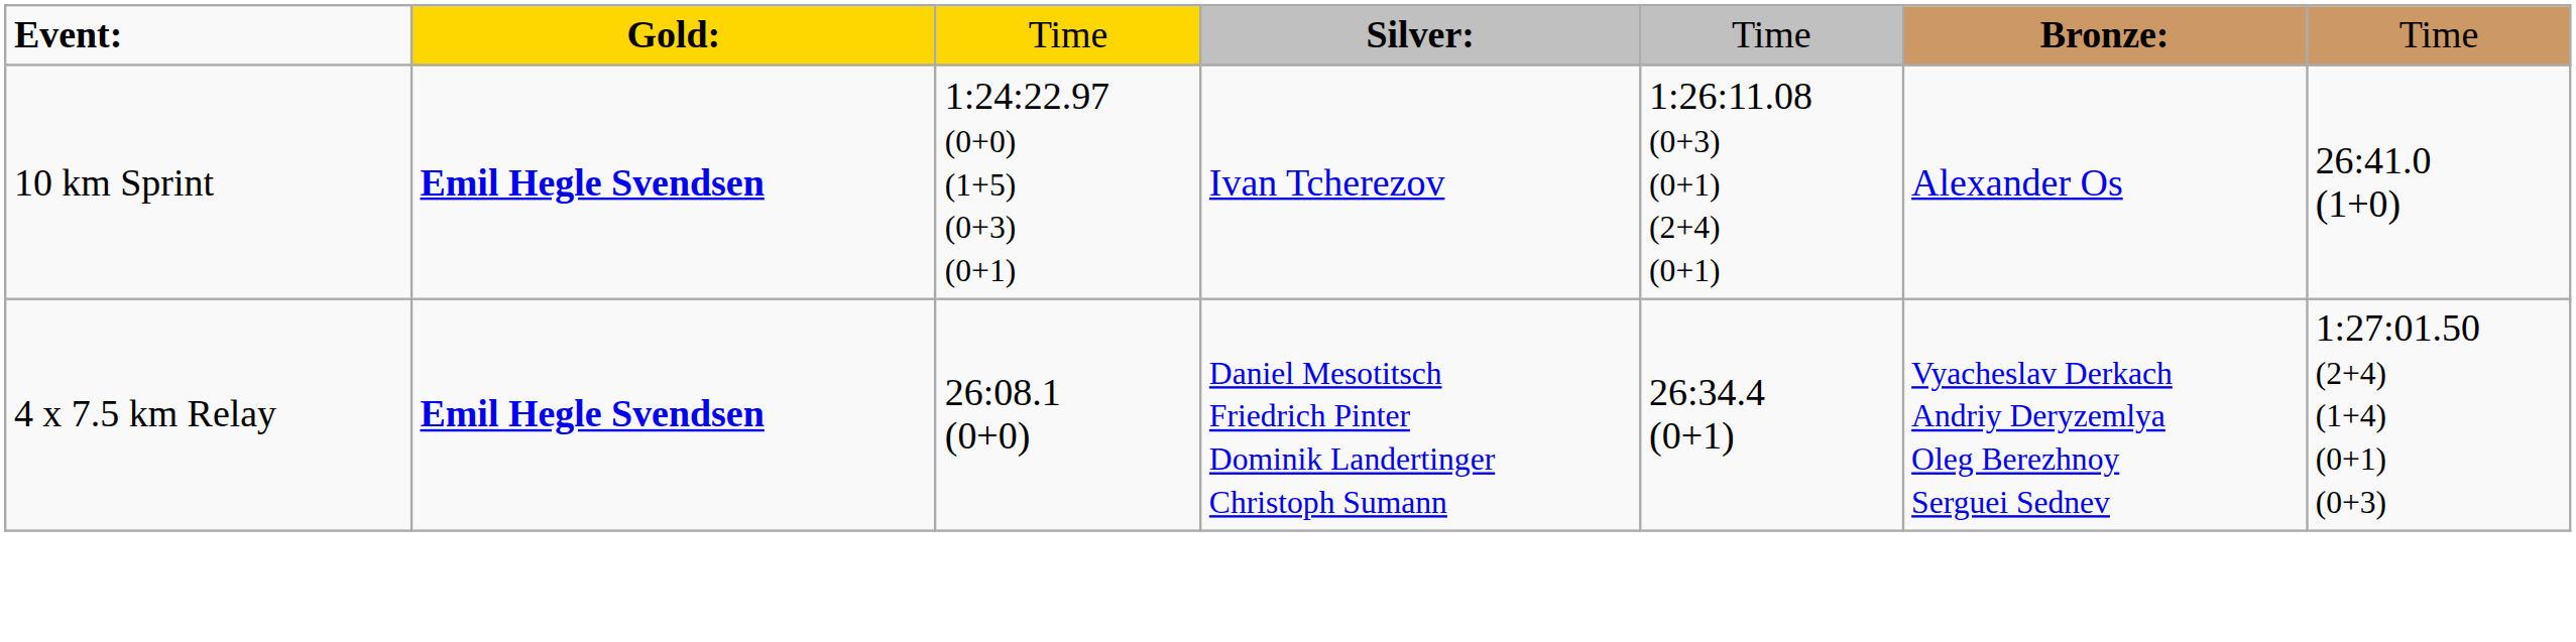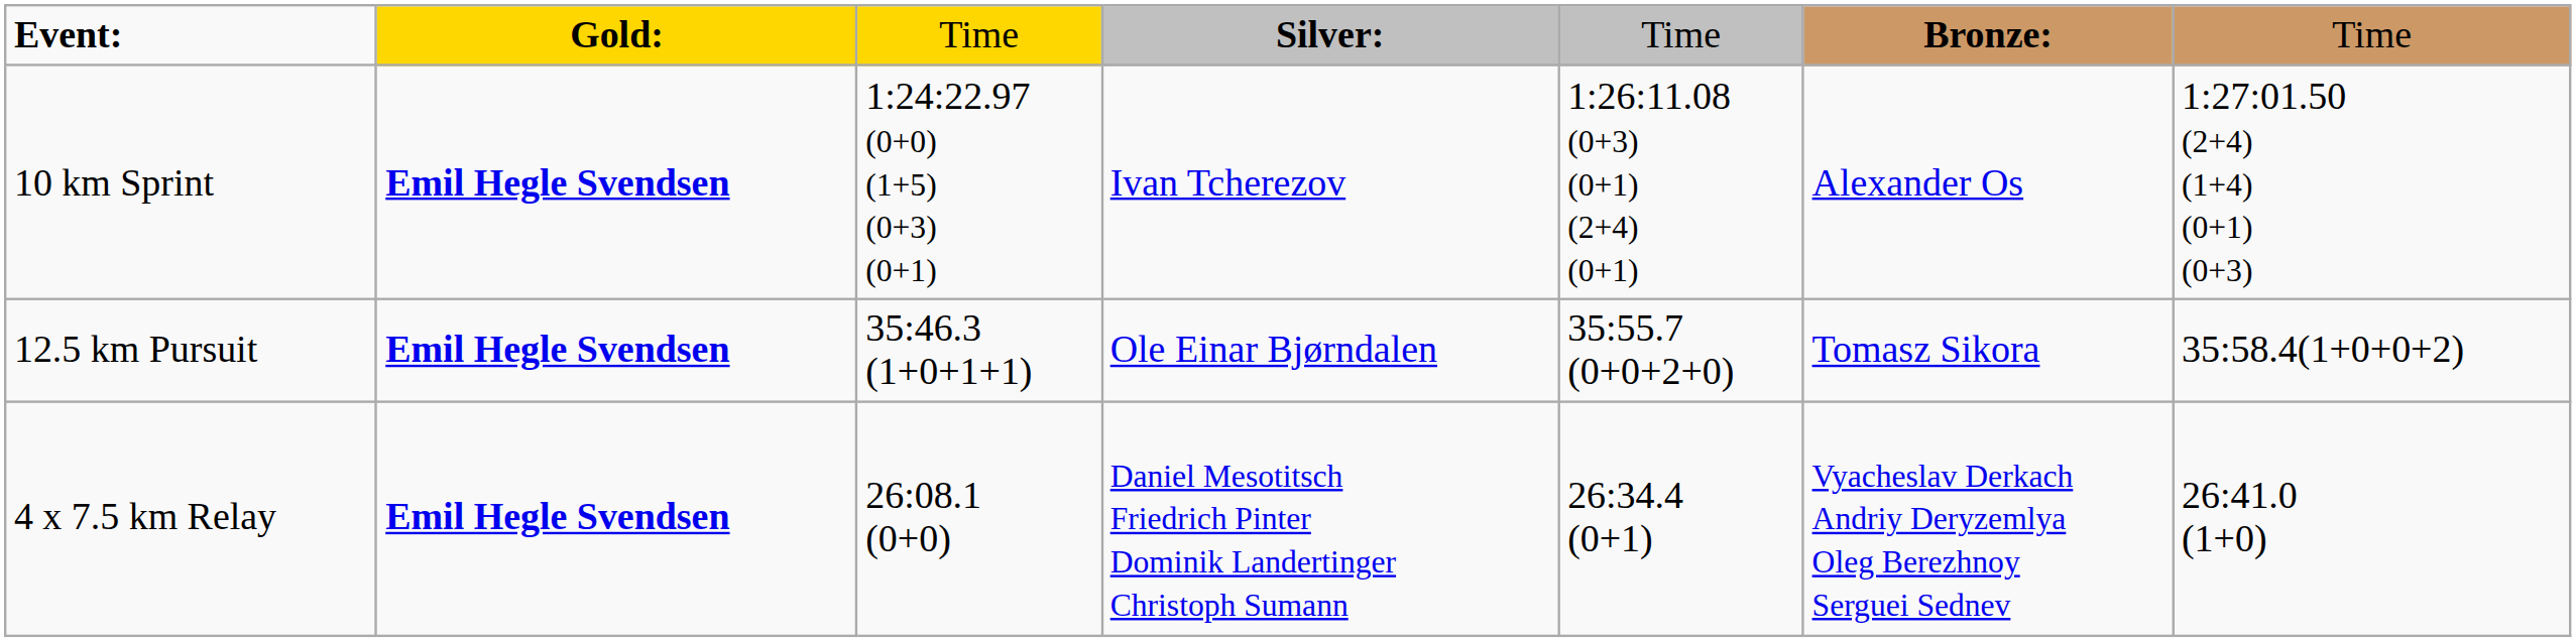 <table class="wikitable" width=85%>
 <tr>
 <td><strong>Event:</strong></td>
 <td style="text-align:center;background-color:gold;"><strong>Gold:</strong></td>
 <td style="text-align:center;background-color:gold;">Time</td>
 <td style="text-align:center;background-color:silver;"><strong>Silver:</strong></td>
 <td style="text-align:center;background-color:silver;">Time</td>
 <td style="text-align:center;background-color:#CC9966;"><strong>Bronze:</strong></td>
 <td style="text-align:center;background-color:#CC9966;">Time</td>
 </tr>
 <tr>
 <td>10 km Sprint<br></td>
 <td><strong><a href='#'>Emil Hegle Svendsen</a></strong><br><small></small></td>
 <td>1:24:22.97<br><small>(0+0)<br>(1+5)<br>(0+3)<br>(0+1)</small></td>
 <td><a href='#'>Ivan Tcherezov</a><br><small></small></td>
 <td>1:26:11.08<br><small>(0+3)<br>(0+1)<br>(2+4)<br>(0+1)</small></td>
 <td><a href='#'>Alexander Os</a><br><small></small></td>
-<td>26:41.0<br>(1+0)</td>
+<td>1:27:01.50<br><small>(2+4)<br>(1+4)<br>(0+1)<br>(0+3)</small></td>
+</tr>
+<tr>
+<td>12.5 km Pursuit<br></td>
+<td><strong><a href='#'>Emil Hegle Svendsen</a></strong><br><small></small></td>
+<td>35:46.3<br>(1+0+1+1)</td>
+<td><a href='#'>Ole Einar Bjørndalen</a><br><small></small></td>
+<td>35:55.7<br>(0+0+2+0)</td>
+<td><a href='#'>Tomasz Sikora</a><br><small></small></td>
+<td>35:58.4(1+0+0+2)</td>
 </tr>
 <tr>
 <td>4 x 7.5 km Relay<br></td>
 <td><strong><a href='#'>Emil Hegle Svendsen</a></strong><br><small></small></td>
 <td>26:08.1<br>(0+0)</td>
 <td>  <br><small><a href='#'>Daniel Mesotitsch</a><br><a href='#'>Friedrich Pinter</a><br><a href='#'>Dominik Landertinger</a><br><a href='#'>Christoph Sumann</a></small></td>
 <td>26:34.4<br>(0+1)</td>
 <td> <br><small><a href='#'>Vyacheslav Derkach</a><br><a href='#'>Andriy Deryzemlya</a><br><a href='#'>Oleg Berezhnoy</a><br><a href='#'>Serguei Sednev</a></small></td>
-<td>1:27:01.50<br><small>(2+4)<br>(1+4)<br>(0+1)<br>(0+3)</small></td>
+<td>26:41.0<br>(1+0)</td>
 </tr>
 </table>
